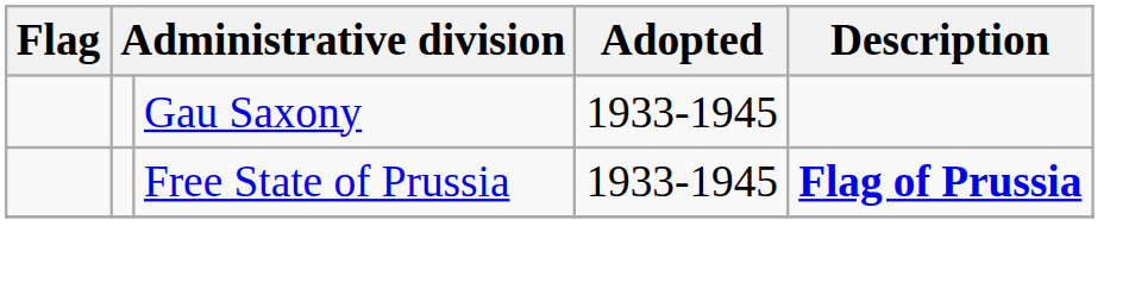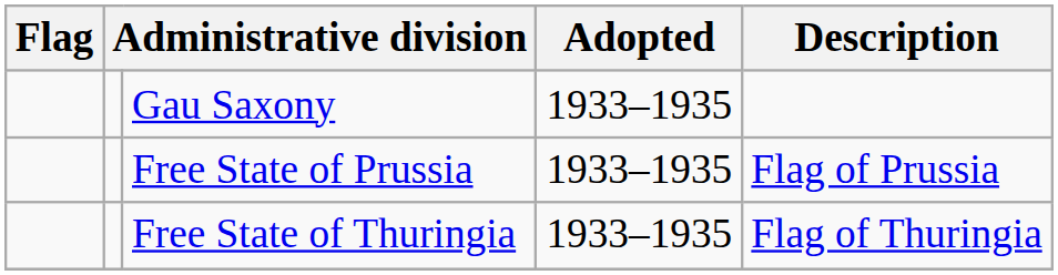 <table class="wikitable sortable">
 <tr>
 <th class="unsortable">Flag</th>
 <th colspan="2">Administrative division</th>
 <th>Adopted</th>
 <th class="unsortable">Description</th>
 </tr>
 <tr>
 <td></td>
 <td></td>
 <td><a href='#'>Gau Saxony</a></td>
-<td>1933-1945</td>
+<td>1933–1935</td>
 <td></td>
 </tr>
 <tr>
 <td></td>
 <td></td>
 <td><a href='#'>Free State of Prussia</a></td>
-<td>1933-1945</td>
-<td><strong><a href='#'>Flag of Prussia</a></strong></td>
+<td>1933–1935</td>
+<td><a href='#'>Flag of Prussia</a></td>
+</tr>
+<tr>
+<td></td>
+<td></td>
+<td><a href='#'>Free State of Thuringia</a></td>
+<td>1933–1935</td>
+<td><a href='#'>Flag of Thuringia</a></td>
 </tr>
 <tr>
 </tr>
 </table>
